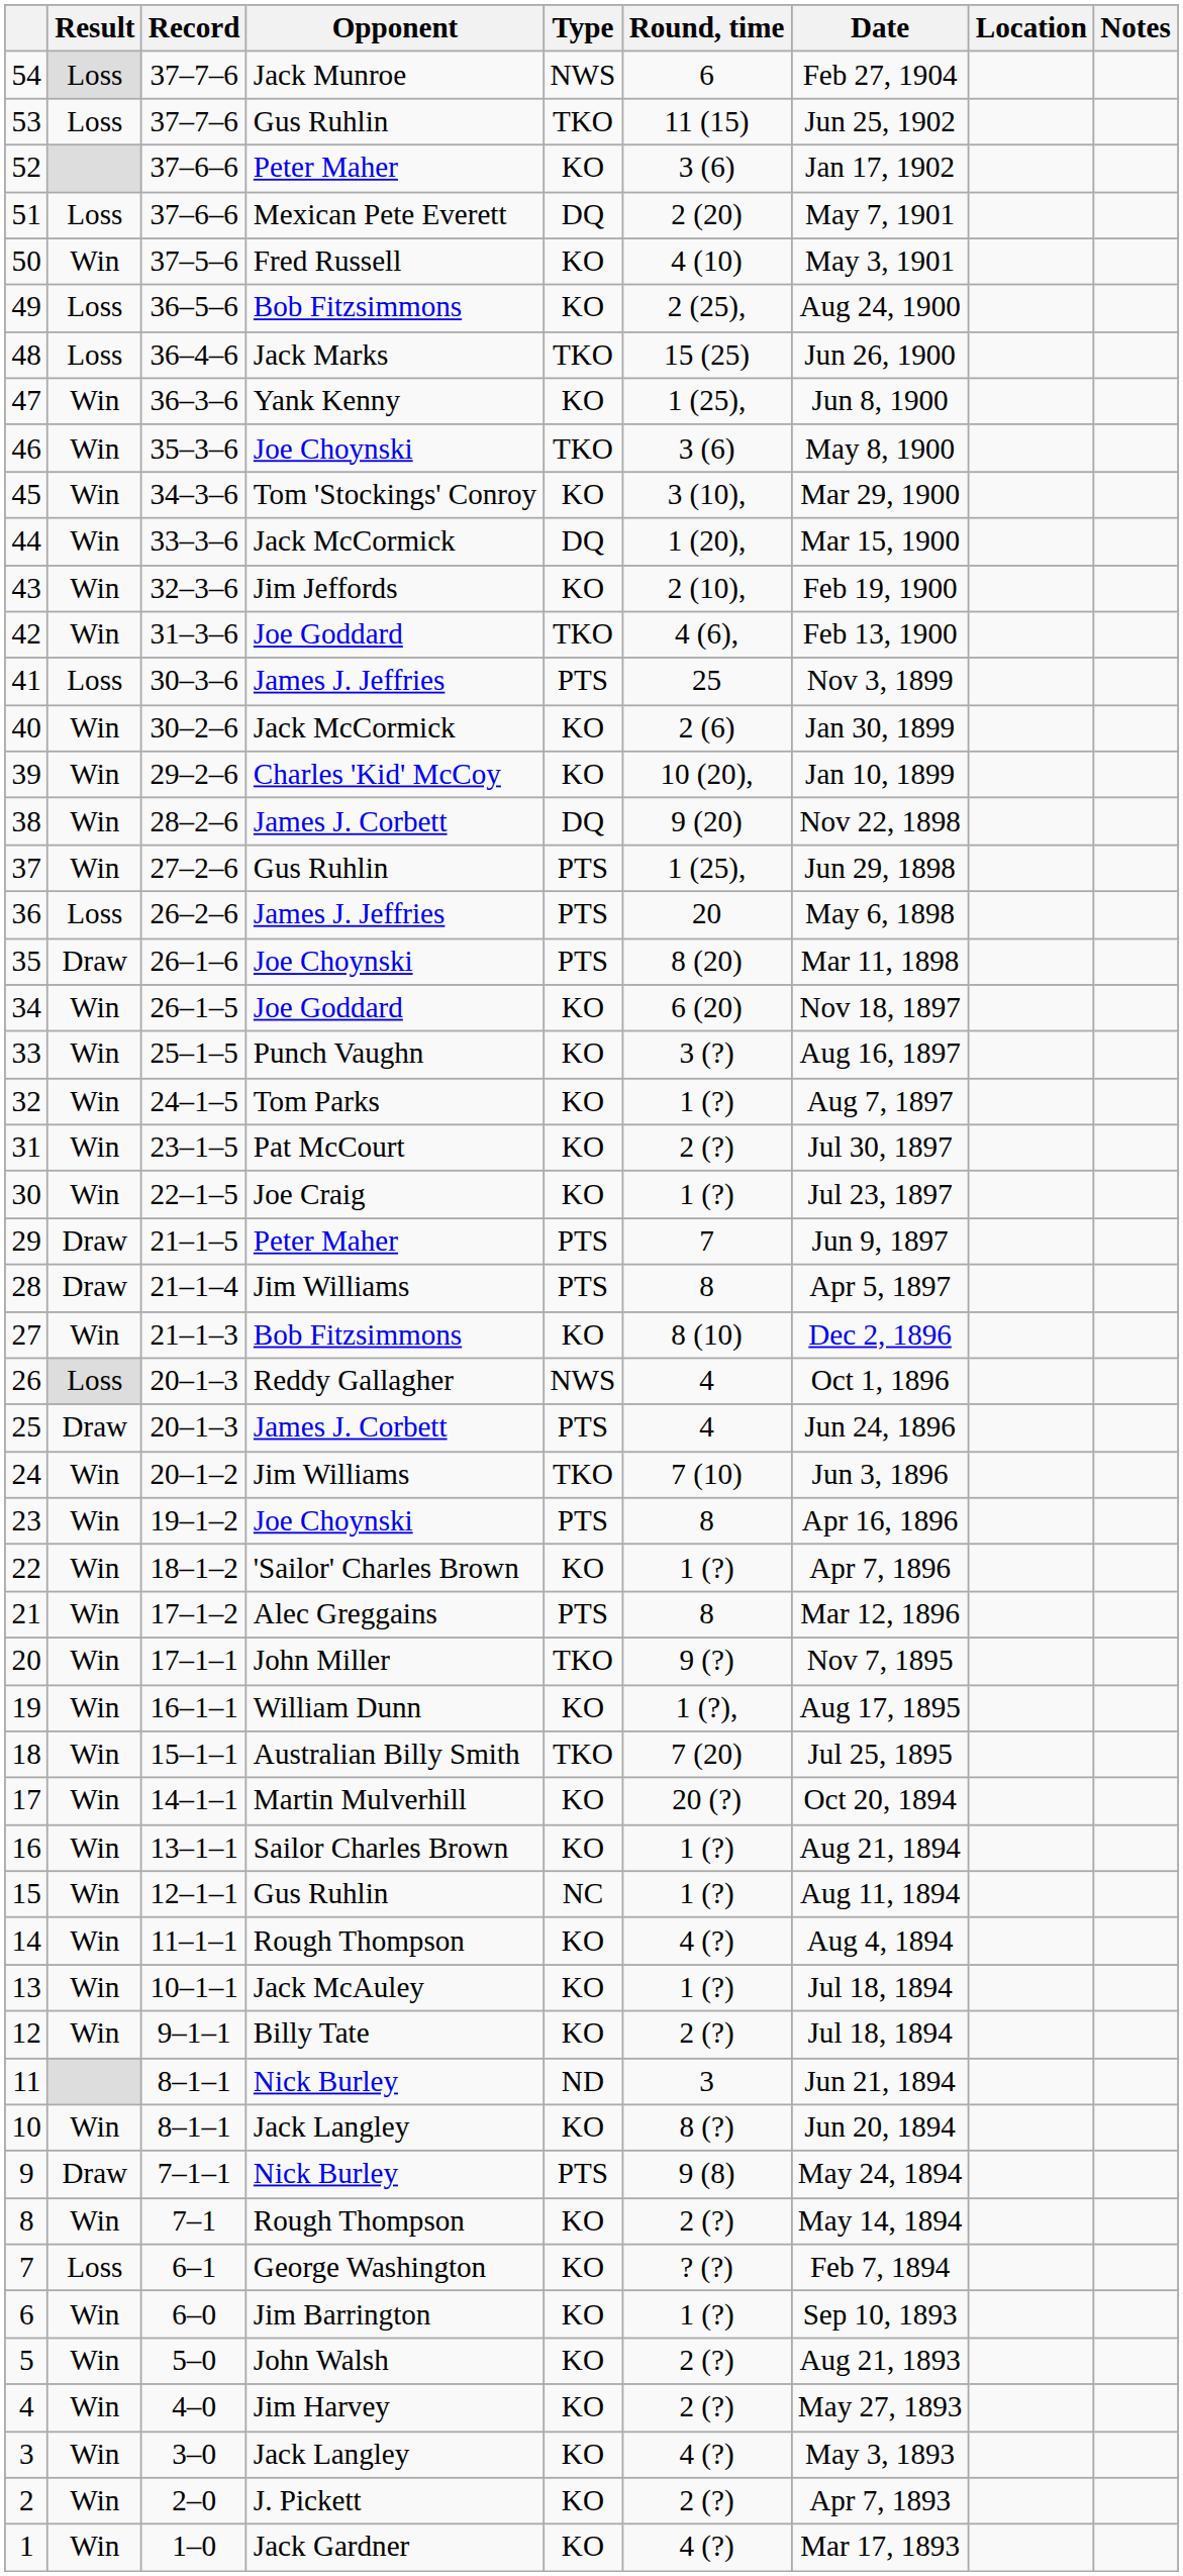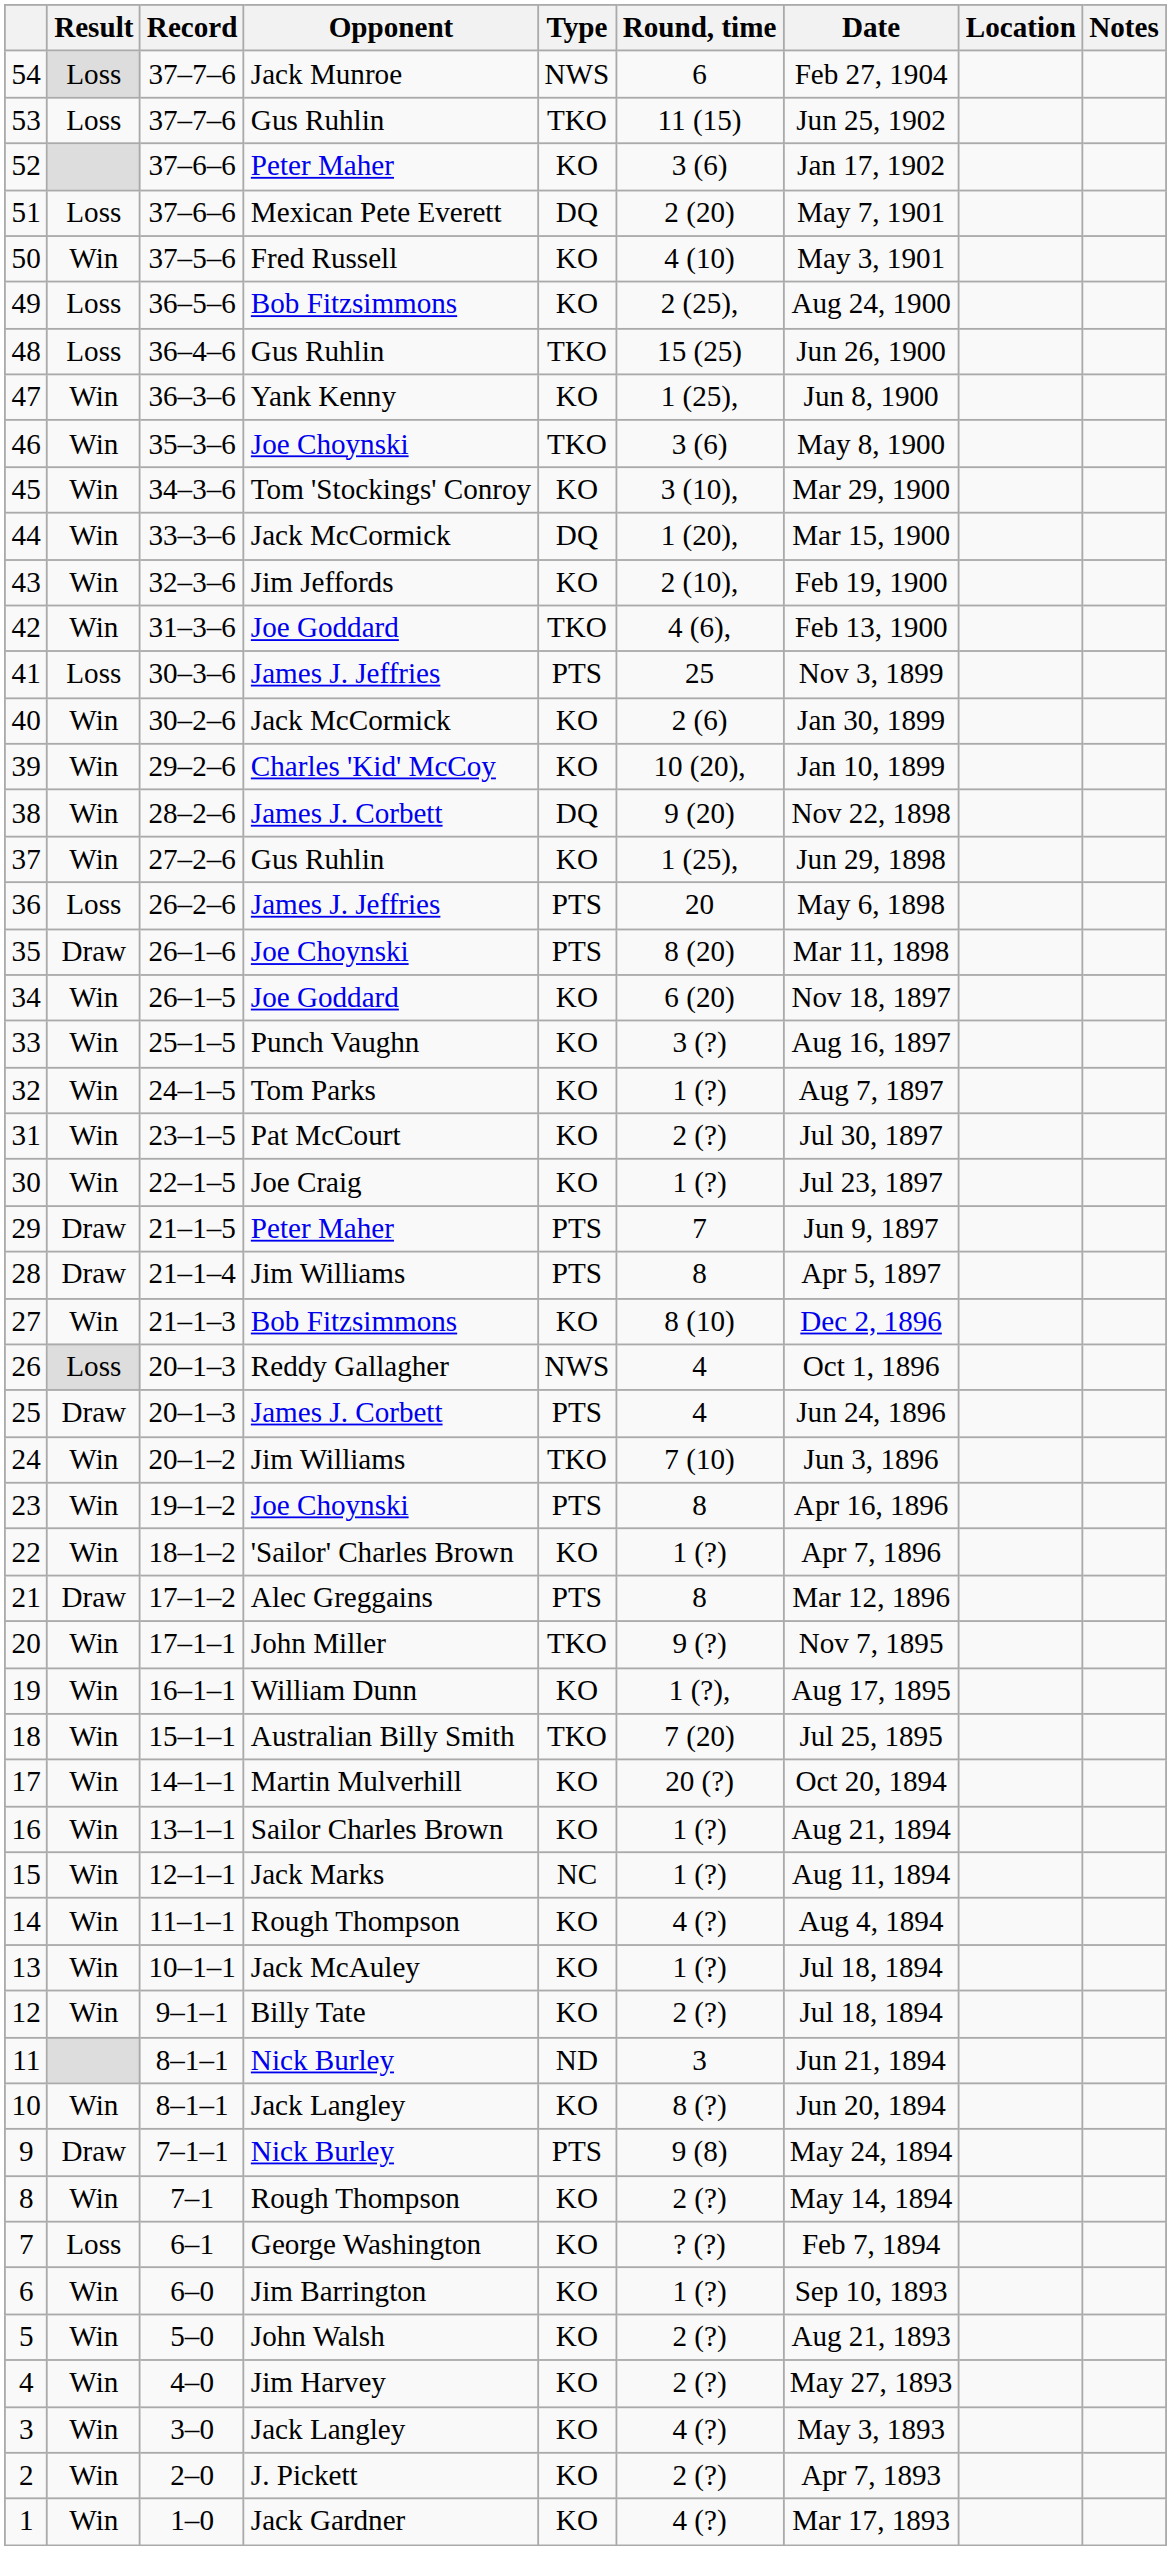 <table class="wikitable mw-collapsible mw-collapsed" style="text-align:center">
 <tr>
 <th></th>
 <th>Result</th>
 <th>Record</th>
 <th>Opponent</th>
 <th>Type</th>
 <th>Round, time</th>
 <th>Date</th>
 <th>Location</th>
 <th>Notes</th>
 </tr>
 <tr>
 <td>54</td>
 <td style="background:#DDD">Loss</td>
 <td>37–7–6 </td>
 <td align=left>Jack Munroe</td>
 <td>NWS</td>
 <td>6</td>
 <td>Feb 27, 1904</td>
 <td style="text-align:left;"></td>
 <td></td>
 </tr>
 <tr>
 <td>53</td>
 <td>Loss</td>
 <td>37–7–6 </td>
 <td align=left>Gus Ruhlin</td>
 <td>TKO</td>
 <td>11 (15)</td>
 <td>Jun 25, 1902</td>
 <td style="text-align:left;"></td>
 <td style="text-align:left;"></td>
 </tr>
 <tr>
 <td>52</td>
 <td style="background:#DDD"></td>
 <td>37–6–6 </td>
 <td align=left><a href='#'>Peter Maher</a></td>
 <td>KO</td>
 <td>3 (6)</td>
 <td>Jan 17, 1902</td>
 <td style="text-align:left;"></td>
 <td style="text-align:left;"></td>
 </tr>
 <tr>
 <td>51</td>
 <td>Loss</td>
 <td>37–6–6 </td>
 <td align=left>Mexican Pete Everett</td>
 <td>DQ</td>
 <td>2 (20)</td>
 <td>May 7, 1901</td>
 <td style="text-align:left;"></td>
 <td></td>
 </tr>
 <tr>
 <td>50</td>
 <td>Win</td>
 <td>37–5–6 </td>
 <td align=left>Fred Russell</td>
 <td>KO</td>
 <td>4 (10)</td>
 <td>May 3, 1901</td>
 <td style="text-align:left;"></td>
 <td></td>
 </tr>
 <tr>
 <td>49</td>
 <td>Loss</td>
 <td>36–5–6 </td>
 <td align=left><a href='#'>Bob Fitzsimmons</a></td>
 <td>KO</td>
 <td>2 (25), </td>
 <td>Aug 24, 1900</td>
 <td style="text-align:left;"></td>
 <td></td>
 </tr>
 <tr>
 <td>48</td>
 <td>Loss</td>
 <td>36–4–6 </td>
-<td align=left>Jack Marks</td>
+<td align=left>Gus Ruhlin</td>
 <td>TKO</td>
 <td>15 (25)</td>
 <td>Jun 26, 1900</td>
 <td style="text-align:left;"></td>
 <td></td>
 </tr>
 <tr>
 <td>47</td>
 <td>Win</td>
 <td>36–3–6 </td>
 <td align=left>Yank Kenny</td>
 <td>KO</td>
 <td>1 (25), </td>
 <td>Jun 8, 1900</td>
 <td style="text-align:left;"></td>
 <td></td>
 </tr>
 <tr>
 <td>46</td>
 <td>Win</td>
 <td>35–3–6 </td>
 <td align=left><a href='#'>Joe Choynski</a></td>
 <td>TKO</td>
 <td>3 (6)</td>
 <td>May 8, 1900</td>
 <td style="text-align:left;"></td>
 <td></td>
 </tr>
 <tr>
 <td>45</td>
 <td>Win</td>
 <td>34–3–6 </td>
 <td align=left>Tom 'Stockings' Conroy</td>
 <td>KO</td>
 <td>3 (10), </td>
 <td>Mar 29, 1900</td>
 <td style="text-align:left;"></td>
 <td></td>
 </tr>
 <tr>
 <td>44</td>
 <td>Win</td>
 <td>33–3–6 </td>
 <td align=left>Jack McCormick</td>
 <td>DQ</td>
 <td>1 (20), </td>
 <td>Mar 15, 1900</td>
 <td style="text-align:left;"></td>
 <td></td>
 </tr>
 <tr>
 <td>43</td>
 <td>Win</td>
 <td>32–3–6 </td>
 <td align=left>Jim Jeffords</td>
 <td>KO</td>
 <td>2 (10), </td>
 <td>Feb 19, 1900</td>
 <td style="text-align:left;"></td>
 <td></td>
 </tr>
 <tr>
 <td>42</td>
 <td>Win</td>
 <td>31–3–6 </td>
 <td align=left><a href='#'>Joe Goddard</a></td>
 <td>TKO</td>
 <td>4 (6), </td>
 <td>Feb 13, 1900</td>
 <td style="text-align:left;"></td>
 <td></td>
 </tr>
 <tr>
 <td>41</td>
 <td>Loss</td>
 <td>30–3–6 </td>
 <td align=left><a href='#'>James J. Jeffries</a></td>
 <td>PTS</td>
 <td>25</td>
 <td>Nov 3, 1899</td>
 <td style="text-align:left;"></td>
 <td style="text-align:left;"></td>
 </tr>
 <tr>
 <td>40</td>
 <td>Win</td>
 <td>30–2–6 </td>
 <td align=left>Jack McCormick</td>
 <td>KO</td>
 <td>2 (6)</td>
 <td>Jan 30, 1899</td>
 <td style="text-align:left;"></td>
 <td></td>
 </tr>
 <tr>
 <td>39</td>
 <td>Win</td>
 <td>29–2–6 </td>
 <td align=left><a href='#'>Charles 'Kid' McCoy</a></td>
 <td>KO</td>
 <td>10 (20), </td>
 <td>Jan 10, 1899</td>
 <td style="text-align:left;"></td>
 <td></td>
 </tr>
 <tr>
 <td>38</td>
 <td>Win</td>
 <td>28–2–6 </td>
 <td align=left><a href='#'>James J. Corbett</a></td>
 <td>DQ</td>
 <td>9 (20)</td>
 <td>Nov 22, 1898</td>
 <td style="text-align:left;"></td>
 <td></td>
 </tr>
 <tr>
 <td>37</td>
 <td>Win</td>
 <td>27–2–6 </td>
 <td align=left>Gus Ruhlin</td>
-<td>PTS</td>
+<td>KO</td>
 <td>1 (25), </td>
 <td>Jun 29, 1898</td>
 <td style="text-align:left;"></td>
 <td></td>
 </tr>
 <tr>
 <td>36</td>
 <td>Loss</td>
 <td>26–2–6 </td>
 <td align=left><a href='#'>James J. Jeffries</a></td>
 <td>PTS</td>
 <td>20</td>
 <td>May 6, 1898</td>
 <td style="text-align:left;"></td>
 <td style="text-align:left;"></td>
 </tr>
 <tr>
 <td>35</td>
 <td>Draw</td>
 <td>26–1–6 </td>
 <td align=left><a href='#'>Joe Choynski</a></td>
 <td>PTS</td>
 <td>8 (20)</td>
 <td>Mar 11, 1898</td>
 <td style="text-align:left;"></td>
 <td style="text-align:left;"></td>
 </tr>
 <tr>
 <td>34</td>
 <td>Win</td>
 <td>26–1–5 </td>
 <td align=left><a href='#'>Joe Goddard</a></td>
 <td>KO</td>
 <td>6 (20)</td>
 <td>Nov 18, 1897</td>
 <td style="text-align:left;"></td>
 <td style="text-align:left;"></td>
 </tr>
 <tr>
 <td>33</td>
 <td>Win</td>
 <td>25–1–5 </td>
 <td align=left>Punch Vaughn</td>
 <td>KO</td>
 <td>3 (?)</td>
 <td>Aug 16, 1897</td>
 <td style="text-align:left;"></td>
 <td></td>
 </tr>
 <tr>
 <td>32</td>
 <td>Win</td>
 <td>24–1–5 </td>
 <td align=left>Tom Parks</td>
 <td>KO</td>
 <td>1 (?)</td>
 <td>Aug 7, 1897</td>
 <td style="text-align:left;"></td>
 <td></td>
 </tr>
 <tr>
 <td>31</td>
 <td>Win</td>
 <td>23–1–5 </td>
 <td align=left>Pat McCourt</td>
 <td>KO</td>
 <td>2 (?)</td>
 <td>Jul 30, 1897</td>
 <td style="text-align:left;"></td>
 <td></td>
 </tr>
 <tr>
 <td>30</td>
 <td>Win</td>
 <td>22–1–5 </td>
 <td align=left>Joe Craig</td>
 <td>KO</td>
 <td>1 (?)</td>
 <td>Jul 23, 1897</td>
 <td style="text-align:left;"></td>
 <td></td>
 </tr>
 <tr>
 <td>29</td>
 <td>Draw</td>
 <td>21–1–5 </td>
 <td align=left><a href='#'>Peter Maher</a></td>
 <td>PTS</td>
 <td>7</td>
 <td>Jun 9, 1897</td>
 <td style="text-align:left;"></td>
 <td></td>
 </tr>
 <tr>
 <td>28</td>
 <td>Draw</td>
 <td>21–1–4 </td>
 <td align=left>Jim Williams</td>
 <td>PTS</td>
 <td>8</td>
 <td>Apr 5, 1897</td>
 <td style="text-align:left;"></td>
 <td></td>
 </tr>
 <tr>
 <td>27</td>
 <td>Win</td>
 <td>21–1–3 </td>
 <td align=left><a href='#'>Bob Fitzsimmons</a></td>
 <td>KO</td>
 <td>8 (10)</td>
 <td><a href='#'>Dec 2, 1896</a></td>
 <td style="text-align:left;"></td>
 <td style="text-align:left;"></td>
 </tr>
 <tr>
 <td>26</td>
 <td style="background:#DDD">Loss</td>
 <td>20–1–3 </td>
 <td align=left>Reddy Gallagher</td>
 <td>NWS</td>
 <td>4</td>
 <td>Oct 1, 1896</td>
 <td style="text-align:left;"></td>
 <td></td>
 </tr>
 <tr>
 <td>25</td>
 <td>Draw</td>
 <td>20–1–3 </td>
 <td align=left><a href='#'>James J. Corbett</a></td>
 <td>PTS</td>
 <td>4</td>
 <td>Jun 24, 1896</td>
 <td style="text-align:left;"></td>
 <td></td>
 </tr>
 <tr>
 <td>24</td>
 <td>Win</td>
 <td>20–1–2 </td>
 <td align=left>Jim Williams</td>
 <td>TKO</td>
 <td>7 (10)</td>
 <td>Jun 3, 1896</td>
 <td style="text-align:left;"></td>
 <td></td>
 </tr>
 <tr>
 <td>23</td>
 <td>Win</td>
 <td>19–1–2 </td>
 <td align=left><a href='#'>Joe Choynski</a></td>
 <td>PTS</td>
 <td>8</td>
 <td>Apr 16, 1896</td>
 <td style="text-align:left;"></td>
 <td></td>
 </tr>
 <tr>
 <td>22</td>
 <td>Win</td>
 <td>18–1–2 </td>
 <td align=left>'Sailor' Charles Brown</td>
 <td>KO</td>
 <td>1 (?)</td>
 <td>Apr 7, 1896</td>
 <td style="text-align:left;"></td>
 <td></td>
 </tr>
 <tr>
 <td>21</td>
-<td>Win</td>
+<td>Draw</td>
 <td>17–1–2 </td>
 <td align=left>Alec Greggains</td>
 <td>PTS</td>
 <td>8</td>
 <td>Mar 12, 1896</td>
 <td style="text-align:left;"></td>
 <td></td>
 </tr>
 <tr>
 <td>20</td>
 <td>Win</td>
 <td>17–1–1 </td>
 <td align=left>John Miller</td>
 <td>TKO</td>
 <td>9 (?)</td>
 <td>Nov 7, 1895</td>
 <td style="text-align:left;"></td>
 <td></td>
 </tr>
 <tr>
 <td>19</td>
 <td>Win</td>
 <td>16–1–1 </td>
 <td align=left>William Dunn</td>
 <td>KO</td>
 <td>1 (?), </td>
 <td>Aug 17, 1895</td>
 <td style="text-align:left;"></td>
 <td></td>
 </tr>
 <tr>
 <td>18</td>
 <td>Win</td>
 <td>15–1–1 </td>
 <td align=left>Australian Billy Smith</td>
 <td>TKO</td>
 <td>7 (20)</td>
 <td>Jul 25, 1895</td>
 <td style="text-align:left;"></td>
 <td></td>
 </tr>
 <tr>
 <td>17</td>
 <td>Win</td>
 <td>14–1–1 </td>
 <td align=left>Martin Mulverhill</td>
 <td>KO</td>
 <td>20 (?)</td>
 <td>Oct 20, 1894</td>
 <td style="text-align:left;"></td>
 <td></td>
 </tr>
 <tr>
 <td>16</td>
 <td>Win</td>
 <td>13–1–1 </td>
 <td align=left>Sailor Charles Brown</td>
 <td>KO</td>
 <td>1 (?)</td>
 <td>Aug 21, 1894</td>
 <td style="text-align:left;"></td>
 <td></td>
 </tr>
 <tr>
 <td>15</td>
 <td>Win</td>
 <td>12–1–1 </td>
-<td align=left>Gus Ruhlin</td>
+<td align=left>Jack Marks</td>
 <td>NC</td>
 <td>1 (?)</td>
 <td>Aug 11, 1894</td>
 <td style="text-align:left;"></td>
 <td></td>
 </tr>
 <tr>
 <td>14</td>
 <td>Win</td>
 <td>11–1–1 </td>
 <td align=left>Rough Thompson</td>
 <td>KO</td>
 <td>4 (?)</td>
 <td>Aug 4, 1894</td>
 <td style="text-align:left;"></td>
 <td></td>
 </tr>
 <tr>
 <td>13</td>
 <td>Win</td>
 <td>10–1–1 </td>
 <td align=left>Jack McAuley</td>
 <td>KO</td>
 <td>1 (?)</td>
 <td>Jul 18, 1894</td>
 <td style="text-align:left;"></td>
 <td></td>
 </tr>
 <tr>
 <td>12</td>
 <td>Win</td>
 <td>9–1–1 </td>
 <td align=left>Billy Tate</td>
 <td>KO</td>
 <td>2 (?)</td>
 <td>Jul 18, 1894</td>
 <td style="text-align:left;"></td>
 <td></td>
 </tr>
 <tr>
 <td>11</td>
 <td style="background:#DDD"></td>
 <td>8–1–1 </td>
 <td align=left><a href='#'>Nick Burley</a></td>
 <td>ND</td>
 <td>3</td>
 <td>Jun 21, 1894</td>
 <td style="text-align:left;"></td>
 <td></td>
 </tr>
 <tr>
 <td>10</td>
 <td>Win</td>
 <td>8–1–1</td>
 <td align=left>Jack Langley</td>
 <td>KO</td>
 <td>8 (?)</td>
 <td>Jun 20, 1894</td>
 <td style="text-align:left;"></td>
 <td></td>
 </tr>
 <tr>
 <td>9</td>
 <td>Draw</td>
 <td>7–1–1</td>
 <td align=left><a href='#'>Nick Burley</a></td>
 <td>PTS</td>
 <td>9 (8)</td>
 <td>May 24, 1894</td>
 <td style="text-align:left;"></td>
 <td style="text-align:left;"></td>
 </tr>
 <tr>
 <td>8</td>
 <td>Win</td>
 <td>7–1</td>
 <td align=left>Rough Thompson</td>
 <td>KO</td>
 <td>2 (?)</td>
 <td>May 14, 1894</td>
 <td style="text-align:left;"></td>
 <td></td>
 </tr>
 <tr>
 <td>7</td>
 <td>Loss</td>
 <td>6–1</td>
 <td align=left>George Washington</td>
 <td>KO</td>
 <td>? (?)</td>
 <td>Feb 7, 1894</td>
 <td style="text-align:left;"></td>
 <td></td>
 </tr>
 <tr>
 <td>6</td>
 <td>Win</td>
 <td>6–0</td>
 <td align=left>Jim Barrington</td>
 <td>KO</td>
 <td>1 (?)</td>
 <td>Sep 10, 1893</td>
 <td style="text-align:left;"></td>
 <td></td>
 </tr>
 <tr>
 <td>5</td>
 <td>Win</td>
 <td>5–0</td>
 <td align=left>John Walsh</td>
 <td>KO</td>
 <td>2 (?)</td>
 <td>Aug 21, 1893</td>
 <td style="text-align:left;"></td>
 <td></td>
 </tr>
 <tr>
 <td>4</td>
 <td>Win</td>
 <td>4–0</td>
 <td align=left>Jim Harvey</td>
 <td>KO</td>
 <td>2 (?)</td>
 <td>May 27, 1893</td>
 <td style="text-align:left;"></td>
 <td></td>
 </tr>
 <tr>
 <td>3</td>
 <td>Win</td>
 <td>3–0</td>
 <td align=left>Jack Langley</td>
 <td>KO</td>
 <td>4 (?)</td>
 <td>May 3, 1893</td>
 <td style="text-align:left;"></td>
 <td></td>
 </tr>
 <tr>
 <td>2</td>
 <td>Win</td>
 <td>2–0</td>
 <td align=left>J. Pickett</td>
 <td>KO</td>
 <td>2 (?)</td>
 <td>Apr 7, 1893</td>
 <td style="text-align:left;"></td>
 <td></td>
 </tr>
 <tr>
 <td>1</td>
 <td>Win</td>
 <td>1–0</td>
 <td align=left>Jack Gardner</td>
 <td>KO</td>
 <td>4 (?)</td>
 <td>Mar 17, 1893</td>
 <td style="text-align:left;"></td>
 <td></td>
 </tr>
 <tr>
 </tr>
 </table>
